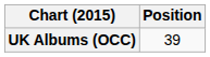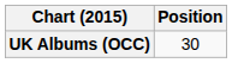 <table class="wikitable plainrowheaders" style="text-align:center">
 <tr>
 <th scope="col">Chart (2015)</th>
 <th scope="col">Position</th>
 </tr>
 <tr>
 <th scope="row">UK Albums (OCC)</th>
-<td>39</td>
+<td>30</td>
 </tr>
 </table>
